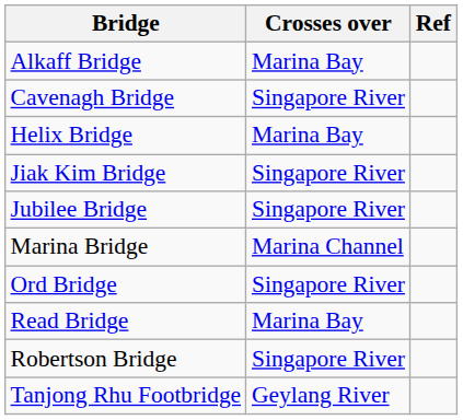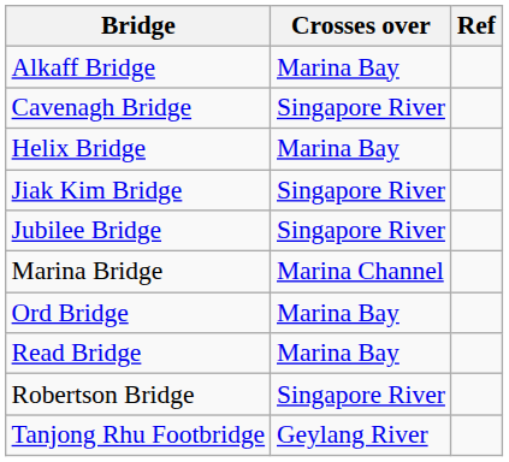 <table class="wikitable">
 <tr>
 <th>Bridge</th>
 <th>Crosses over</th>
 <th>Ref</th>
 </tr>
 <tr>
 <td><a href='#'>Alkaff Bridge</a></td>
 <td><a href='#'>Marina Bay</a></td>
 <td></td>
 </tr>
 <tr>
 <td><a href='#'>Cavenagh Bridge</a></td>
 <td><a href='#'>Singapore River</a></td>
 <td></td>
 </tr>
 <tr>
 <td><a href='#'>Helix Bridge</a></td>
 <td><a href='#'>Marina Bay</a></td>
 <td></td>
 </tr>
 <tr>
 <td><a href='#'>Jiak Kim Bridge</a></td>
 <td><a href='#'>Singapore River</a></td>
 <td></td>
 </tr>
 <tr>
 <td><a href='#'>Jubilee Bridge</a></td>
 <td><a href='#'>Singapore River</a></td>
 <td></td>
 </tr>
 <tr>
 <td>Marina Bridge</td>
 <td><a href='#'>Marina Channel</a></td>
 <td></td>
 </tr>
 <tr>
 <td><a href='#'>Ord Bridge</a></td>
-<td><a href='#'>Singapore River</a></td>
+<td><a href='#'>Marina Bay</a></td>
 <td></td>
 </tr>
 <tr>
 <td><a href='#'>Read Bridge</a></td>
 <td><a href='#'>Marina Bay</a></td>
 <td></td>
 </tr>
 <tr>
 <td>Robertson Bridge</td>
 <td><a href='#'>Singapore River</a></td>
 <td></td>
 </tr>
 <tr>
 <td><a href='#'>Tanjong Rhu Footbridge</a></td>
 <td><a href='#'>Geylang River</a></td>
 <td></td>
 </tr>
 </table>
